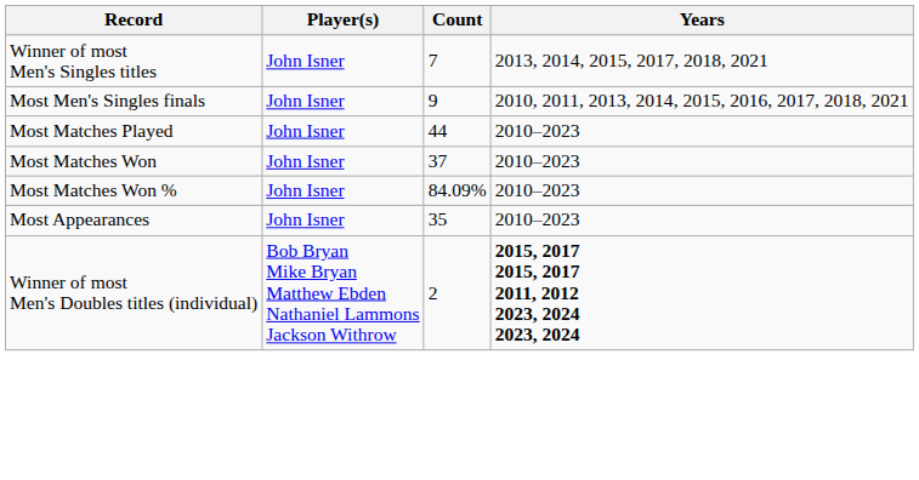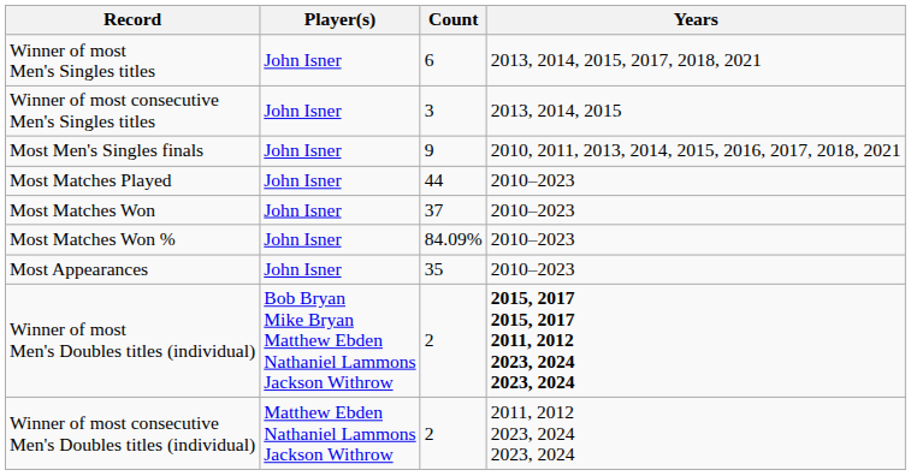 <table class="wikitable">
 <tr>
 <th>Record</th>
 <th>Player(s)</th>
 <th>Count</th>
 <th>Years</th>
 </tr>
 <tr>
 <td>Winner of most<br>Men's Singles titles</td>
 <td> <a href='#'>John Isner</a></td>
-<td>7</td>
+<td>6</td>
 <td>2013, 2014, 2015, 2017, 2018, 2021</td>
+</tr>
+<tr>
+<td>Winner of most consecutive<br>Men's Singles titles</td>
+<td> <a href='#'>John Isner</a></td>
+<td>3</td>
+<td>2013, 2014, 2015</td>
 </tr>
 <tr>
 <td>Most Men's Singles finals</td>
 <td> <a href='#'>John Isner</a></td>
 <td>9</td>
 <td>2010, 2011, 2013, 2014, 2015, 2016, 2017, 2018, 2021</td>
 </tr>
 <tr>
 <td>Most Matches Played</td>
 <td> <a href='#'>John Isner</a></td>
 <td>44</td>
 <td>2010–2023</td>
 </tr>
 <tr>
 <td>Most Matches Won</td>
 <td> <a href='#'>John Isner</a></td>
 <td>37</td>
 <td>2010–2023</td>
 </tr>
 <tr>
 <td>Most Matches Won %</td>
 <td> <a href='#'>John Isner</a></td>
 <td>84.09%</td>
 <td>2010–2023</td>
 </tr>
 <tr>
 <td>Most Appearances</td>
 <td> <a href='#'>John Isner</a></td>
 <td>35</td>
 <td>2010–2023</td>
 </tr>
 <tr>
 <td>Winner of most<br>Men's Doubles titles (individual)</td>
 <td> <a href='#'>Bob Bryan</a><br> <a href='#'>Mike Bryan</a><br> <a href='#'>Matthew Ebden</a><br> <a href='#'>Nathaniel Lammons</a><br> <a href='#'>Jackson Withrow</a></td>
 <td>2</td>
 <td><strong>2015, 2017<br>2015, 2017<br>2011, 2012<br>2023, 2024<br>2023, 2024</strong></td>
 </tr>
+<tr>
+<td>Winner of most consecutive<br>Men's Doubles titles (individual)</td>
+<td> <a href='#'>Matthew Ebden</a><br> <a href='#'>Nathaniel Lammons</a><br> <a href='#'>Jackson Withrow</a></td>
+<td>2</td>
+<td>2011, 2012<br>2023, 2024<br>2023, 2024</td>
+</tr>
 </table>
